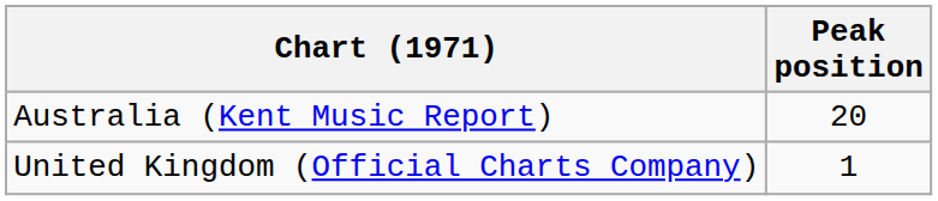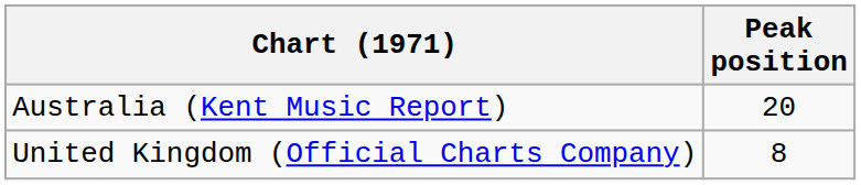 <table class="wikitable">
 <tr>
 <th>Chart (1971)</th>
 <th>Peak<br> position</th>
 </tr>
 <tr>
 <td>Australia (<a href='#'>Kent Music Report</a>)</td>
 <td align="center">20</td>
 </tr>
 <tr>
 <td>United Kingdom (<a href='#'>Official Charts Company</a>)</td>
-<td align="center">1</td>
+<td align="center">8</td>
 </tr>
 </table>
